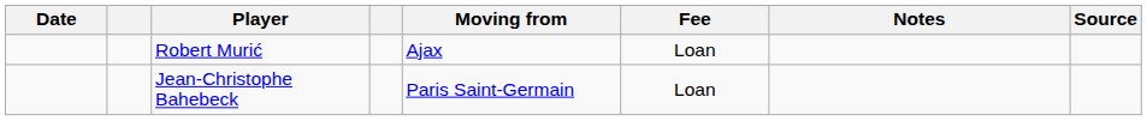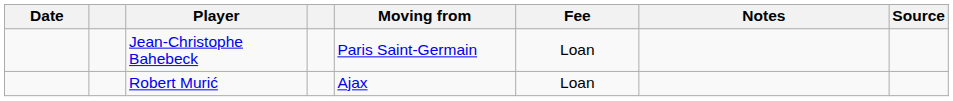 <table class="wikitable sortable">
 <tr>
 <th style="width:80px;">Date</th>
 <th style="width:30px;"></th>
 <th style="width:180px;">Player</th>
 <th style="width:20px;"></th>
 <th style="width:180px;">Moving from</th>
 <th style="width:120px;" class="unsortable">Fee</th>
 <th style="width:250px;" class="unsortable">Notes</th>
 <th style="width:20px;">Source</th>
 </tr>
 <tr>
 <td></td>
 <td align=center></td>
+<td> <a href='#'>Jean-Christophe Bahebeck</a></td>
+<td align=center></td>
+<td> <a href='#'>Paris Saint-Germain</a></td>
+<td align=center>Loan</td>
+<td align=center></td>
+<td></td>
+</tr>
+<tr>
+<td></td>
+<td align=center></td>
 <td> <a href='#'>Robert Murić</a></td>
 <td align=center></td>
 <td> <a href='#'>Ajax</a></td>
 <td align=center>Loan</td>
 <td align=center></td>
 <td></td>
 </tr>
-<tr>
-<td></td>
-<td align=center></td>
-<td> <a href='#'>Jean-Christophe Bahebeck</a></td>
-<td align=center></td>
-<td> <a href='#'>Paris Saint-Germain</a></td>
-<td align=center>Loan</td>
-<td align=center></td>
-<td></td>
-</tr>
 </table>
